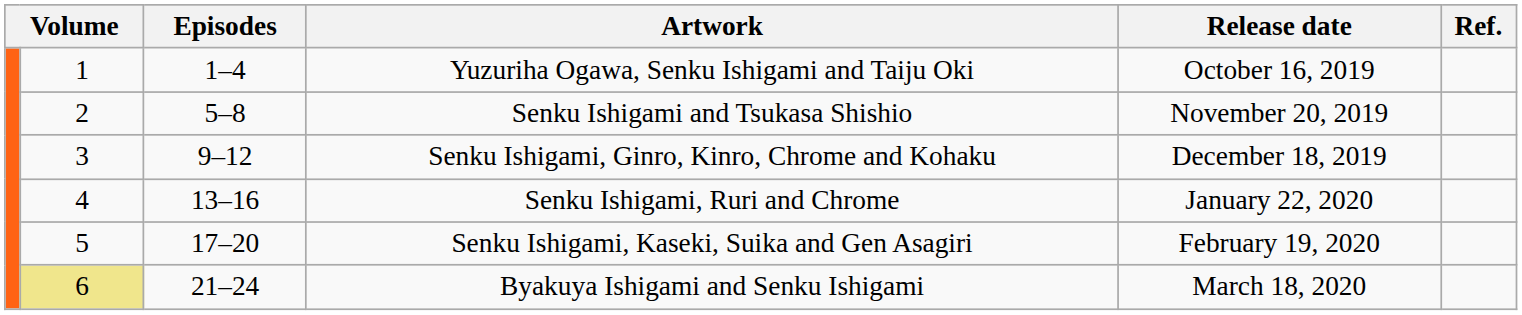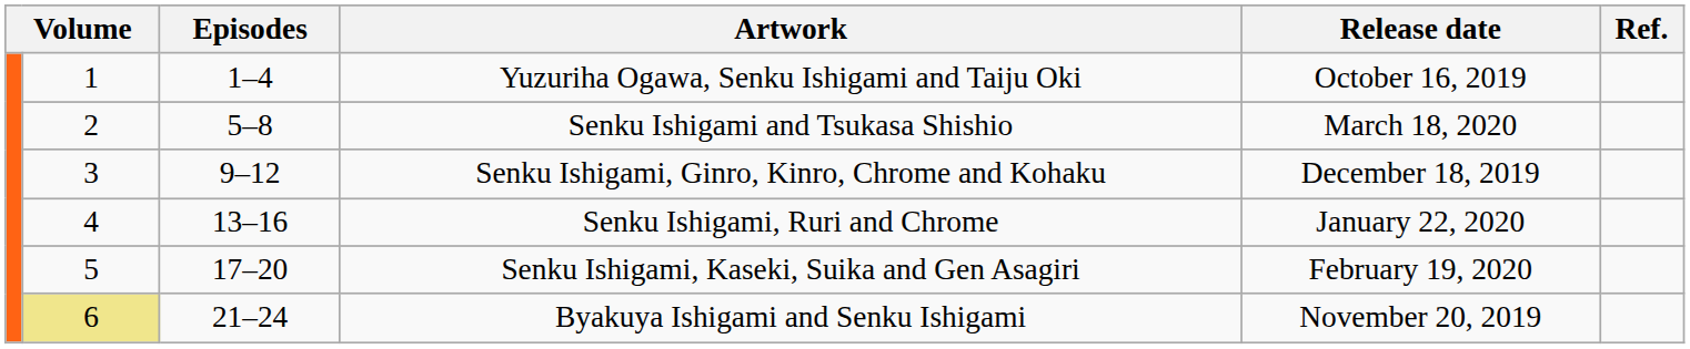 <table class="wikitable" style="text-align: center; width: 70%;">
 <tr>
 <th colspan="2">Volume</th>
 <th>Episodes</th>
 <th>Artwork</th>
 <th>Release date</th>
 <th style="width:5%;">Ref.</th>
 </tr>
 <tr>
 <td rowspan="6" style="width:1%; background: #FF6314"></td>
 <td>1</td>
 <td>1–4</td>
 <td>Yuzuriha Ogawa, Senku Ishigami and Taiju Oki</td>
 <td>October 16, 2019</td>
 <td></td>
 </tr>
 <tr>
 <td>2</td>
 <td>5–8</td>
 <td>Senku Ishigami and Tsukasa Shishio</td>
-<td>November 20, 2019</td>
+<td>March 18, 2020</td>
 <td></td>
 </tr>
 <tr>
 <td>3</td>
 <td>9–12</td>
 <td>Senku Ishigami, Ginro, Kinro, Chrome and Kohaku</td>
 <td>December 18, 2019</td>
 <td></td>
 </tr>
 <tr>
 <td>4</td>
 <td>13–16</td>
 <td>Senku Ishigami, Ruri and Chrome</td>
 <td>January 22, 2020</td>
 <td></td>
 </tr>
 <tr>
 <td>5</td>
 <td>17–20</td>
 <td>Senku Ishigami, Kaseki, Suika and Gen Asagiri</td>
 <td>February 19, 2020</td>
 <td></td>
 </tr>
 <tr>
 <td style="background: khaki;">6</td>
 <td>21–24</td>
 <td>Byakuya Ishigami and Senku Ishigami</td>
-<td>March 18, 2020</td>
+<td>November 20, 2019</td>
 <td></td>
 </tr>
 </table>
